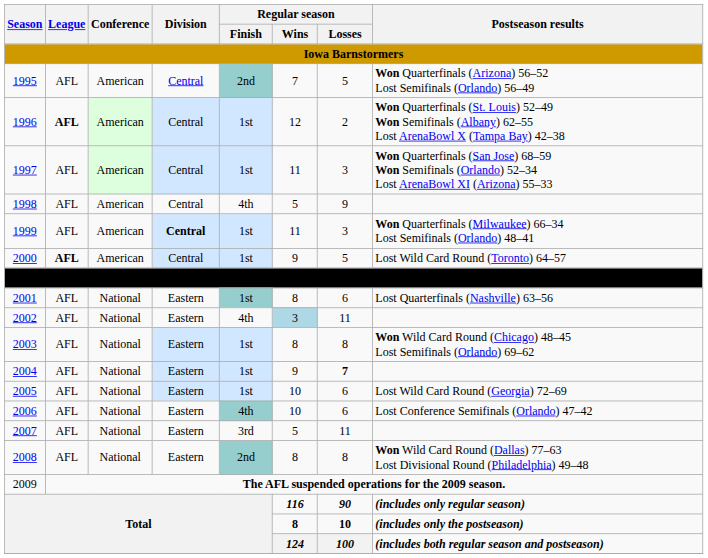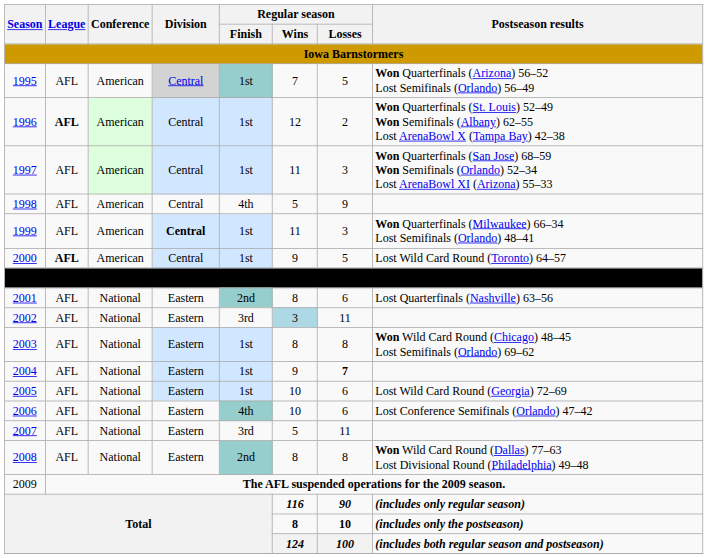 <table class="wikitable" style="font-size: 95%; width:70%;">
 <tr>
 <th rowspan="2" style="width:5%;"><a href='#'>Season</a></th>
 <th rowspan="2" style="width:5%;"><a href='#'>League</a></th>
 <th rowspan="2" style="width:5%;">Conference</th>
 <th rowspan="2">Division</th>
 <th colspan="3">Regular season</th>
 <th rowspan="2">Postseason results</th>
 </tr>
 <tr>
 <th>Finish</th>
 <th>Wins</th>
 <th>Losses</th>
 </tr>
 <tr>
 <td align="center" Colspan="9" style="background: #CE9A00"><strong><span>Iowa Barnstormers</span></strong></td>
 </tr>
 <tr>
 <td align="center"><a href='#'>1995</a></td>
 <td align="center">AFL</td>
 <td align="center">American</td>
-<td align="center"><a href='#'>Central</a></td>
-<td align="center" bgcolor="#96CDCD">2nd</td>
+<td align="center" style="background: lightgrey;"><a href='#'>Central</a></td>
+<td align="center" bgcolor="#96CDCD">1st</td>
 <td align="center">7</td>
 <td align="center">5</td>
 <td><strong>Won</strong> Quarterfinals (<a href='#'>Arizona</a>) 56–52 <br> Lost Semifinals (<a href='#'>Orlando</a>) 56–49</td>
 </tr>
 <tr>
 <td align="center"><a href='#'>1996</a></td>
 <td align="center"><strong>AFL</strong></td>
 <td align="center" bgcolor="#DDFFDD">American</td>
 <td align="center" bgcolor="#D0E7FF">Central</td>
 <td align="center" bgcolor="#D0E7FF">1st</td>
 <td align="center">12</td>
 <td align="center">2</td>
 <td><strong>Won</strong> Quarterfinals (<a href='#'>St. Louis</a>) 52–49 <br> <strong>Won</strong> Semifinals (<a href='#'>Albany</a>) 62–55 <br> Lost <a href='#'>ArenaBowl X</a> (<a href='#'>Tampa Bay</a>) 42–38</td>
 </tr>
 <tr>
 <td align="center"><a href='#'>1997</a></td>
 <td align="center">AFL</td>
 <td align="center" bgcolor="#DDFFDD">American</td>
 <td align="center" bgcolor="#D0E7FF">Central</td>
 <td align="center" bgcolor="#D0E7FF">1st</td>
 <td align="center">11</td>
 <td align="center">3</td>
 <td><strong>Won</strong> Quarterfinals (<a href='#'>San Jose</a>) 68–59 <br> <strong>Won</strong> Semifinals (<a href='#'>Orlando</a>) 52–34 <br> Lost <a href='#'>ArenaBowl XI</a> (<a href='#'>Arizona</a>) 55–33</td>
 </tr>
 <tr>
 <td align="center"><a href='#'>1998</a></td>
 <td align="center">AFL</td>
 <td align="center">American</td>
 <td align="center">Central</td>
 <td align="center">4th</td>
 <td align="center">5</td>
 <td align="center">9</td>
 <td></td>
 </tr>
 <tr>
 <td align="center"><a href='#'>1999</a></td>
 <td align="center">AFL</td>
 <td align="center">American</td>
 <td align="center" bgcolor="#D0E7FF"><strong>Central</strong></td>
 <td align="center" bgcolor="#D0E7FF">1st</td>
 <td align="center">11</td>
 <td align="center">3</td>
 <td><strong>Won</strong> Quarterfinals (<a href='#'>Milwaukee</a>) 66–34 <br> Lost Semifinals (<a href='#'>Orlando</a>) 48–41</td>
 </tr>
 <tr>
 <td align="center"><a href='#'>2000</a></td>
 <td align="center"><strong>AFL</strong></td>
 <td align="center">American</td>
 <td align="center" bgcolor="#D0E7FF">Central</td>
 <td align="center" bgcolor="#D0E7FF">1st</td>
 <td align="center">9</td>
 <td align="center">5</td>
 <td>Lost Wild Card Round (<a href='#'>Toronto</a>) 64–57</td>
 </tr>
 <tr>
 <td align="center" Colspan="9" style="background: black"><strong><span>New York Dragons</span></strong></td>
 </tr>
 <tr>
 <td align="center"><a href='#'>2001</a></td>
 <td align="center">AFL</td>
 <td align="center">National</td>
 <td align="center" bgcolor=>Eastern</td>
-<td align="center" bgcolor="#96CDCD">1st</td>
+<td align="center" bgcolor="#96CDCD">2nd</td>
 <td align="center">8</td>
 <td align="center">6</td>
 <td>Lost Quarterfinals (<a href='#'>Nashville</a>) 63–56</td>
 </tr>
 <tr>
 <td align="center"><a href='#'>2002</a></td>
 <td align="center">AFL</td>
 <td align="center">National</td>
 <td align="center">Eastern</td>
-<td align="center">4th</td>
+<td align="center">3rd</td>
 <td align="center" style="background: lightblue;">3</td>
 <td align="center">11</td>
 <td></td>
 </tr>
 <tr>
 <td align="center"><a href='#'>2003</a></td>
 <td align="center">AFL</td>
 <td align="center">National</td>
 <td align="center" bgcolor="#D0E7FF">Eastern</td>
 <td align="center" bgcolor="#D0E7FF">1st</td>
 <td align="center">8</td>
 <td align="center">8</td>
 <td><strong>Won</strong> Wild Card Round (<a href='#'>Chicago</a>) 48–45 <br> Lost Semifinals (<a href='#'>Orlando</a>) 69–62</td>
 </tr>
 <tr>
 <td align="center"><a href='#'>2004</a></td>
 <td align="center">AFL</td>
 <td align="center">National</td>
 <td align="center" bgcolor="#D0E7FF">Eastern</td>
 <td align="center" bgcolor="#D0E7FF">1st </td>
 <td align="center">9</td>
 <td align="center"><strong>7</strong></td>
 <td></td>
 </tr>
 <tr>
 <td align="center"><a href='#'>2005</a></td>
 <td align="center">AFL</td>
 <td align="center">National</td>
 <td align="center" bgcolor="#D0E7FF">Eastern</td>
 <td align="center" bgcolor="#D0E7FF">1st</td>
 <td align="center">10</td>
 <td align="center">6</td>
 <td>Lost Wild Card Round (<a href='#'>Georgia</a>) 72–69</td>
 </tr>
 <tr>
 <td align="center"><a href='#'>2006</a></td>
 <td align="center">AFL</td>
 <td align="center">National</td>
 <td align="center">Eastern</td>
 <td align="center" bgcolor="#96CDCD">4th</td>
 <td align="center">10</td>
 <td align="center">6</td>
 <td>Lost Conference Semifinals (<a href='#'>Orlando</a>) 47–42</td>
 </tr>
 <tr>
 <td align="center"><a href='#'>2007</a></td>
 <td align="center">AFL</td>
 <td align="center">National</td>
 <td align="center">Eastern</td>
 <td align="center">3rd</td>
 <td align="center">5</td>
 <td align="center">11</td>
 <td></td>
 </tr>
 <tr>
 <td align="center"><a href='#'>2008</a></td>
 <td align="center">AFL</td>
 <td align="center">National</td>
 <td align="center">Eastern</td>
 <td align="center" bgcolor="#96CDCD">2nd</td>
 <td align="center">8</td>
 <td align="center">8</td>
 <td><strong>Won</strong> Wild Card Round (<a href='#'>Dallas</a>) 77–63 <br> Lost Divisional Round (<a href='#'>Philadelphia</a>) 49–48</td>
 </tr>
 <tr>
 <td align="center">2009</td>
 <td align="center" Colspan="8"><strong>The AFL suspended operations for the 2009 season.</strong></td>
 </tr>
 <tr>
 <th align="center" rowSpan="3" colSpan="5">Total</th>
 <td align="center"><strong><em>116</em></strong></td>
 <td align="center"><strong><em>90</em></strong></td>
 <td colSpan="2"><strong><em>(includes only regular season)</em></strong></td>
 </tr>
 <tr>
 <td align="center"><strong>8</strong></td>
 <td align="center"><strong>10</strong></td>
 <td colSpan="2"><strong><em>(includes only the postseason)</em></strong></td>
 </tr>
 <tr>
 <th align="center"><em>124</em></th>
 <th align="center"><em>100</em></th>
 <td colSpan="2"><strong><em>(includes both regular season and postseason)</em></strong></td>
 </tr>
 <tr>
 </tr>
 </table>
